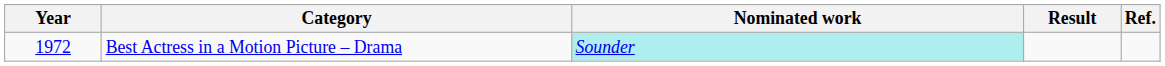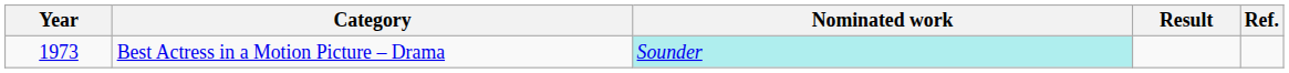 <table class=wikitable>
 <tr>
 <th scope="col" style="width:5em;">Year</th>
 <th scope="col" style="width:26em;">Category</th>
 <th scope="col" style="width:25em;">Nominated work</th>
 <th scope="col" style="width:5em;">Result</th>
 <th>Ref.</th>
 </tr>
 <tr>
-<td style="text-align:center;"><a href='#'>1972</a></td>
+<td style="text-align:center;"><a href='#'>1973</a></td>
 <td><a href='#'>Best Actress in a Motion Picture – Drama</a></td>
 <td style="background: paleturquoise;"><em><a href='#'>Sounder</a></em></td>
 <td></td>
 <td></td>
 </tr>
 </table>
